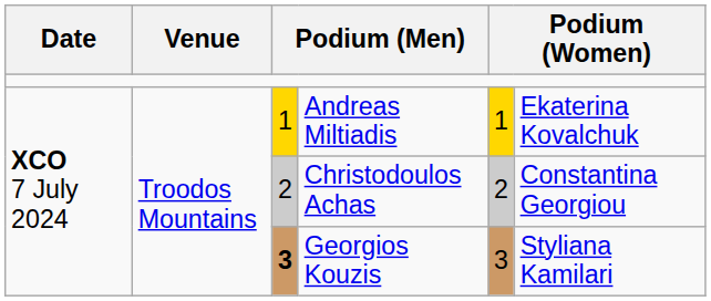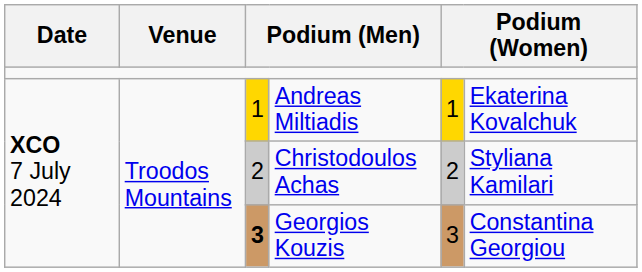 <table class="wikitable" width=70%>
 <tr>
 <th>Date</th>
 <th width=20%>Venue</th>
 <th colspan=2 width=30%>Podium (Men)</th>
 <th colspan=2 width=30%>Podium (Women)</th>
 </tr>
 <tr>
 <td colspan=6></td>
 </tr>
 <tr>
 <td rowspan=3><strong>XCO</strong> <br> 7 July 2024</td>
 <td rowspan=3><br><a href='#'>Troodos Mountains</a></td>
 <td bgcolor=FFD700>1</td>
 <td><a href='#'>Andreas Miltiadis</a></td>
 <td bgcolor=FFD700>1</td>
 <td><a href='#'>Ekaterina Kovalchuk</a></td>
 </tr>
 <tr>
 <td bgcolor=CCCCCC>2</td>
 <td><a href='#'>Christodoulos Achas</a></td>
 <td bgcolor=CCCCCC>2</td>
-<td><a href='#'>Constantina Georgiou</a></td>
+<td><a href='#'>Styliana Kamilari</a></td>
 </tr>
 <tr>
 <td bgcolor=CC9966><strong>3</strong></td>
 <td><a href='#'>Georgios Kouzis</a></td>
 <td bgcolor=CC9966>3</td>
-<td><a href='#'>Styliana Kamilari</a></td>
+<td><a href='#'>Constantina Georgiou</a></td>
 </tr>
 </table>
